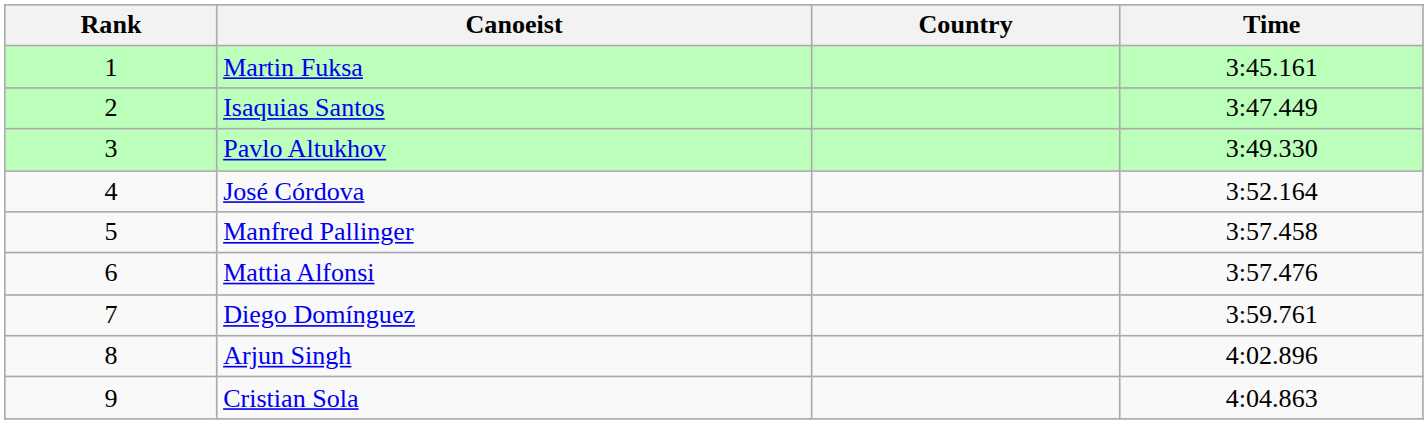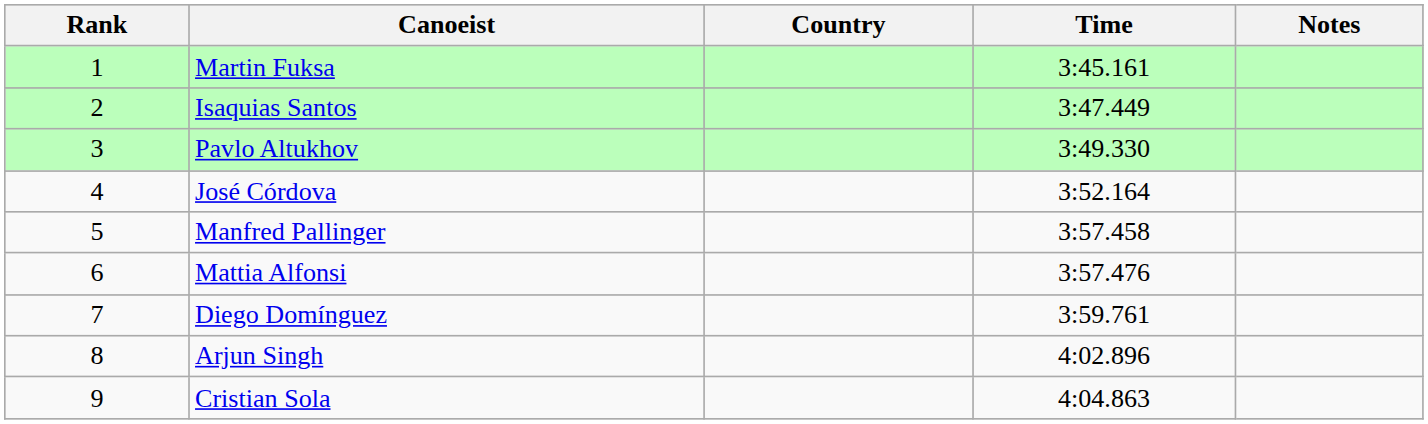 <table class="wikitable" style="text-align:center;width: 55%">
 <tr>
 <th>Rank</th>
 <th>Canoeist</th>
 <th>Country</th>
 <th>Time</th>
+<th>Notes</th>
 </tr>
 <tr bgcolor=bbffbb>
 <td>1</td>
 <td align="left"><a href='#'>Martin Fuksa</a></td>
 <td align="left"></td>
 <td>3:45.161</td>
+<td></td>
 </tr>
 <tr bgcolor=bbffbb>
 <td>2</td>
 <td align="left"><a href='#'>Isaquias Santos</a></td>
 <td align="left"></td>
 <td>3:47.449</td>
+<td></td>
 </tr>
 <tr bgcolor=bbffbb>
 <td>3</td>
 <td align="left"><a href='#'>Pavlo Altukhov</a></td>
 <td align="left"></td>
 <td>3:49.330</td>
+<td></td>
 </tr>
 <tr>
 <td>4</td>
 <td align="left"><a href='#'>José Córdova</a></td>
 <td align="left"></td>
 <td>3:52.164</td>
+<td></td>
 </tr>
 <tr>
 <td>5</td>
 <td align="left"><a href='#'>Manfred Pallinger</a></td>
 <td align="left"></td>
 <td>3:57.458</td>
+<td></td>
 </tr>
 <tr>
 <td>6</td>
 <td align="left"><a href='#'>Mattia Alfonsi</a></td>
 <td align="left"></td>
 <td>3:57.476</td>
+<td></td>
 </tr>
 <tr>
 <td>7</td>
 <td align="left"><a href='#'>Diego Domínguez</a></td>
 <td align="left"></td>
 <td>3:59.761</td>
+<td></td>
 </tr>
 <tr>
 <td>8</td>
 <td align="left"><a href='#'>Arjun Singh</a></td>
 <td align="left"></td>
 <td>4:02.896</td>
+<td></td>
 </tr>
 <tr>
 <td>9</td>
 <td align="left"><a href='#'>Cristian Sola</a></td>
 <td align="left"></td>
 <td>4:04.863</td>
+<td></td>
 </tr>
 </table>
